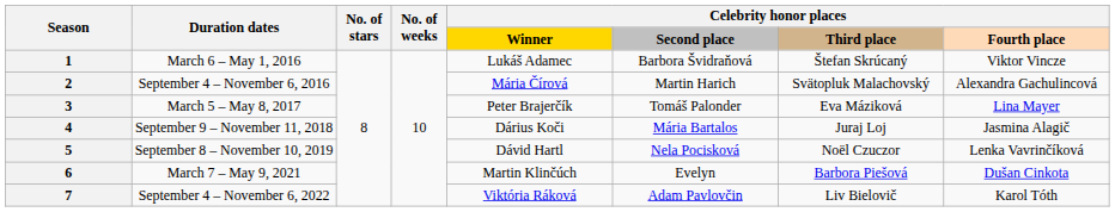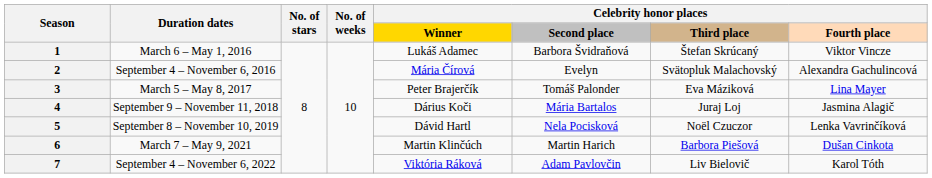 <table class="wikitable" style="white-space:nowrap; text-align:center;">
 <tr>
 <th rowspan="2">Season</th>
 <th style="width:10%;" rowspan="2">Duration dates</th>
 <th style="width:5%;" rowspan="2">No. of<br> stars</th>
 <th style="width:5%;" rowspan="2">No. of<br> weeks</th>
 <th style="width:45%;" colspan="4">Celebrity honor places</th>
 </tr>
 <tr>
 <th style="width:15%; background:gold;">Winner</th>
 <th style="width:15%; background:silver;">Second place</th>
 <th style="width:15%; background:tan;">Third place</th>
 <th style="width:15%; background:peachpuff;">Fourth place</th>
 </tr>
 <tr>
 <th>1</th>
 <td>March 6 – May 1, 2016</td>
 <td rowspan="8">8</td>
 <td rowspan="7">10</td>
 <td>Lukáš Adamec</td>
 <td>Barbora Švidraňová</td>
 <td>Štefan Skrúcaný</td>
 <td>Viktor Vincze</td>
 </tr>
 <tr>
 <th>2</th>
 <td>September 4 – November 6, 2016</td>
 <td><a href='#'>Mária Čírová</a></td>
-<td>Martin Harich</td>
+<td>Evelyn</td>
 <td>Svätopluk Malachovský</td>
 <td>Alexandra Gachulincová</td>
 </tr>
 <tr>
 <th>3</th>
 <td>March 5 – May 8, 2017</td>
 <td>Peter Brajerčík</td>
 <td>Tomáš Palonder</td>
 <td>Eva Máziková</td>
 <td><a href='#'>Lina Mayer</a></td>
 </tr>
 <tr>
 <th>4</th>
 <td>September 9 – November 11, 2018</td>
 <td>Dárius Koči</td>
 <td><a href='#'>Mária Bartalos</a></td>
 <td>Juraj Loj</td>
 <td>Jasmina Alagič</td>
 </tr>
 <tr>
 <th>5</th>
 <td>September 8 – November 10, 2019</td>
 <td>Dávid Hartl</td>
 <td><a href='#'>Nela Pocisková</a></td>
 <td>Noël Czuczor</td>
 <td>Lenka Vavrinčíková</td>
 </tr>
 <tr>
 <th>6</th>
 <td>March 7 – May 9, 2021</td>
 <td>Martin Klinčúch</td>
-<td>Evelyn</td>
+<td>Martin Harich</td>
 <td><a href='#'>Barbora Piešová</a></td>
 <td><a href='#'>Dušan Cinkota</a></td>
 </tr>
 <tr>
 <th>7</th>
 <td>September 4 – November 6, 2022</td>
 <td><a href='#'>Viktória Ráková</a></td>
 <td><a href='#'>Adam Pavlovčin</a></td>
 <td>Liv Bielovič</td>
 <td>Karol Tóth</td>
 </tr>
 </table>
